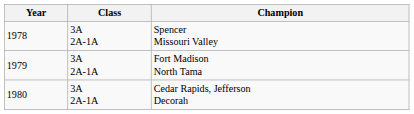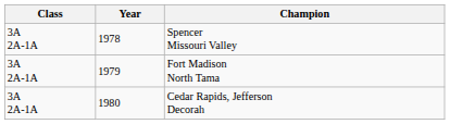 <table class="wikitable collapsible collapsed" style="font-size:88%; min-width:40em">
 <tr>
+<th>Class</th>
 <th>Year</th>
-<th>Class</th>
 <th>Champion</th>
 </tr>
 <tr>
+<td>3A<br>2A-1A</td>
 <td>1978</td>
-<td>3A<br>2A-1A</td>
 <td>Spencer<br>Missouri Valley</td>
 </tr>
 <tr>
+<td>3A<br>2A-1A</td>
 <td>1979</td>
-<td>3A<br>2A-1A</td>
 <td>Fort Madison<br>North Tama</td>
 </tr>
 <tr>
+<td>3A<br>2A-1A</td>
 <td>1980</td>
-<td>3A<br>2A-1A</td>
 <td>Cedar Rapids, Jefferson<br>Decorah</td>
 </tr>
 </table>
